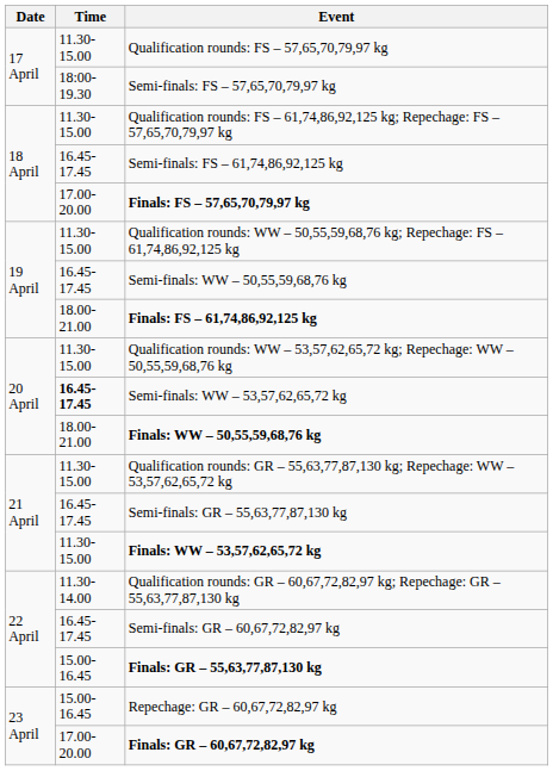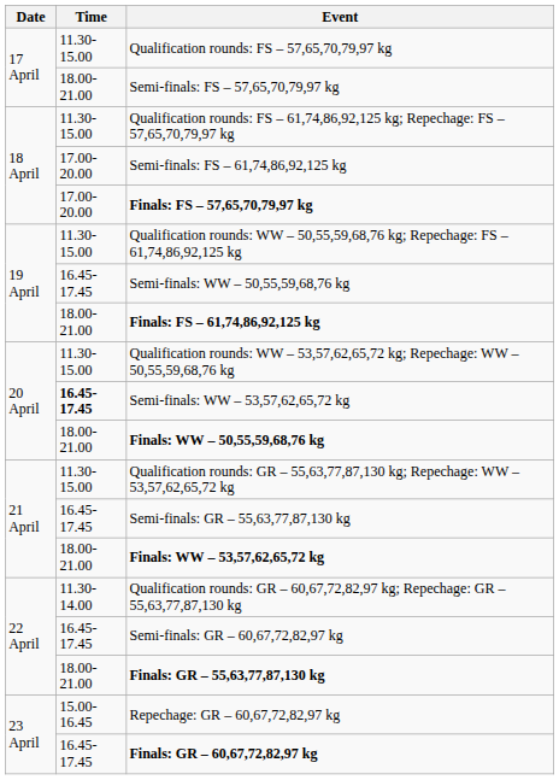 <table class=wikitable>
 <tr>
 <th>Date</th>
 <th>Time</th>
 <th>Event</th>
 </tr>
 <tr>
 <td rowspan="2">17 April</td>
 <td>11.30-15.00</td>
 <td>Qualification rounds: FS – 57,65,70,79,97 kg</td>
 </tr>
 <tr>
-<td>18:00-19.30</td>
+<td>18.00-21.00</td>
 <td>Semi-finals: FS – 57,65,70,79,97 kg</td>
 </tr>
 <tr>
 <td rowspan="3">18 April</td>
 <td>11.30-15.00</td>
 <td>Qualification rounds: FS – 61,74,86,92,125 kg; Repechage: FS – 57,65,70,79,97 kg</td>
 </tr>
 <tr>
-<td>16.45-17.45</td>
+<td>17.00-20.00</td>
 <td>Semi-finals: FS – 61,74,86,92,125 kg</td>
 </tr>
 <tr>
 <td>17.00-20.00</td>
 <td><strong>Finals: FS – 57,65,70,79,97 kg</strong></td>
 </tr>
 <tr>
 <td rowspan="3">19 April</td>
 <td>11.30-15.00</td>
 <td>Qualification rounds: WW – 50,55,59,68,76 kg; Repechage: FS – 61,74,86,92,125 kg</td>
 </tr>
 <tr>
 <td>16.45-17.45</td>
 <td>Semi-finals: WW – 50,55,59,68,76 kg</td>
 </tr>
 <tr>
 <td>18.00-21.00</td>
 <td><strong>Finals: FS – 61,74,86,92,125 kg</strong></td>
 </tr>
 <tr>
 <td rowspan="3">20 April</td>
 <td>11.30-15.00</td>
 <td>Qualification rounds: WW – 53,57,62,65,72 kg; Repechage: WW – 50,55,59,68,76 kg</td>
 </tr>
 <tr>
 <td><strong>16.45-17.45</strong></td>
 <td>Semi-finals: WW – 53,57,62,65,72 kg</td>
 </tr>
 <tr>
 <td>18.00-21.00</td>
 <td><strong>Finals: WW – 50,55,59,68,76 kg</strong></td>
 </tr>
 <tr>
 <td rowspan="3">21 April</td>
 <td>11.30-15.00</td>
 <td>Qualification rounds: GR – 55,63,77,87,130 kg; Repechage: WW – 53,57,62,65,72 kg</td>
 </tr>
 <tr>
 <td>16.45-17.45</td>
 <td>Semi-finals: GR – 55,63,77,87,130 kg</td>
 </tr>
 <tr>
-<td>11.30-15.00</td>
+<td>18.00-21.00</td>
 <td><strong>Finals: WW – 53,57,62,65,72 kg</strong></td>
 </tr>
 <tr>
 <td rowspan="3">22 April</td>
 <td>11.30-14.00</td>
 <td>Qualification rounds: GR – 60,67,72,82,97 kg; Repechage: GR – 55,63,77,87,130 kg</td>
 </tr>
 <tr>
 <td>16.45-17.45</td>
 <td>Semi-finals: GR – 60,67,72,82,97 kg</td>
 </tr>
 <tr>
-<td>15.00-16.45</td>
+<td>18.00-21.00</td>
 <td><strong>Finals: GR – 55,63,77,87,130 kg</strong></td>
 </tr>
 <tr>
 <td rowspan="2">23 April</td>
 <td>15.00-16.45</td>
 <td>Repechage: GR – 60,67,72,82,97 kg</td>
 </tr>
 <tr>
-<td>17.00-20.00</td>
+<td>16.45-17.45</td>
 <td><strong>Finals: GR – 60,67,72,82,97 kg</strong></td>
 </tr>
 </table>
